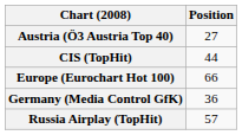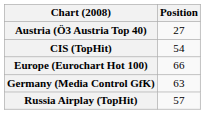 <table class="wikitable sortable plainrowheaders" style="text-align:center">
 <tr>
 <th scope="col">Chart (2008)</th>
 <th scope="col">Position</th>
 </tr>
 <tr>
 <th scope="row">Austria (Ö3 Austria Top 40)</th>
 <td>27</td>
 </tr>
 <tr>
 <th scope="row">CIS (TopHit)</th>
-<td>44</td>
+<td>54</td>
 </tr>
 <tr>
 <th scope="row">Europe (Eurochart Hot 100)</th>
 <td>66</td>
 </tr>
 <tr>
 <th scope="row">Germany (Media Control GfK)</th>
-<td>36</td>
+<td>63</td>
 </tr>
 <tr>
 <th scope="row">Russia Airplay (TopHit)</th>
 <td>57</td>
 </tr>
 </table>
